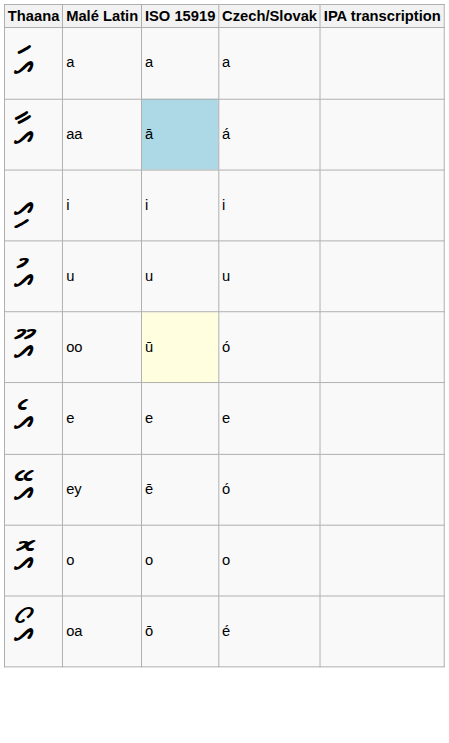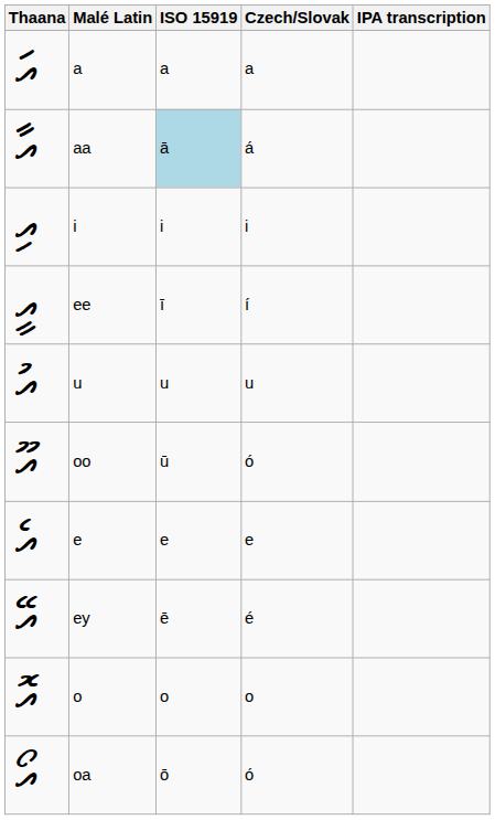 <table class="wikitable sortable">
 <tr>
 <th>Thaana</th>
 <th>Malé Latin</th>
 <th>ISO 15919</th>
 <th>Czech/Slovak</th>
 <th>IPA transcription</th>
 </tr>
 <tr>
 <td style="font-size: 300%; line-height: normal; font-weight: normal;">އަ</td>
 <td>a</td>
 <td>a</td>
 <td>a</td>
 <td></td>
 </tr>
 <tr>
 <td style="font-size: 300%; line-height: normal; font-weight: normal;">އާ</td>
 <td>aa</td>
 <td style="background: lightblue;">ā</td>
 <td>á</td>
 <td></td>
 </tr>
 <tr>
 <td style="font-size: 300%; line-height: normal; font-weight: normal;">އި</td>
 <td>i</td>
 <td>i</td>
 <td>i</td>
 <td></td>
 </tr>
 <tr>
+<td style="font-size: 300%; line-height: normal; font-weight: normal;">އީ</td>
+<td>ee</td>
+<td>ī</td>
+<td>í</td>
+<td></td>
+</tr>
+<tr>
 <td style="font-size: 300%; line-height: normal; font-weight: normal;">އު</td>
 <td>u</td>
 <td>u</td>
 <td>u</td>
 <td></td>
 </tr>
 <tr>
 <td style="font-size: 300%; line-height: normal; font-weight: normal;">އޫ</td>
 <td>oo</td>
-<td style="background: lightyellow;">ū</td>
+<td>ū</td>
 <td>ó</td>
 <td></td>
 </tr>
 <tr>
 <td style="font-size: 300%; line-height: normal; font-weight: normal;">އެ</td>
 <td>e</td>
 <td>e</td>
 <td>e</td>
 <td></td>
 </tr>
 <tr>
 <td style="font-size: 300%; line-height: normal; font-weight: normal;">އޭ</td>
 <td>ey</td>
 <td>ē</td>
-<td>ó</td>
+<td>é</td>
 <td></td>
 </tr>
 <tr>
 <td style="font-size: 300%; line-height: normal; font-weight: normal;">އޮ</td>
 <td>o</td>
 <td>o</td>
 <td>o</td>
 <td></td>
 </tr>
 <tr>
 <td style="font-size: 300%; line-height: normal; font-weight: normal;">އޯ</td>
 <td>oa</td>
 <td>ō</td>
-<td>é</td>
+<td>ó</td>
 <td></td>
 </tr>
 </table>
